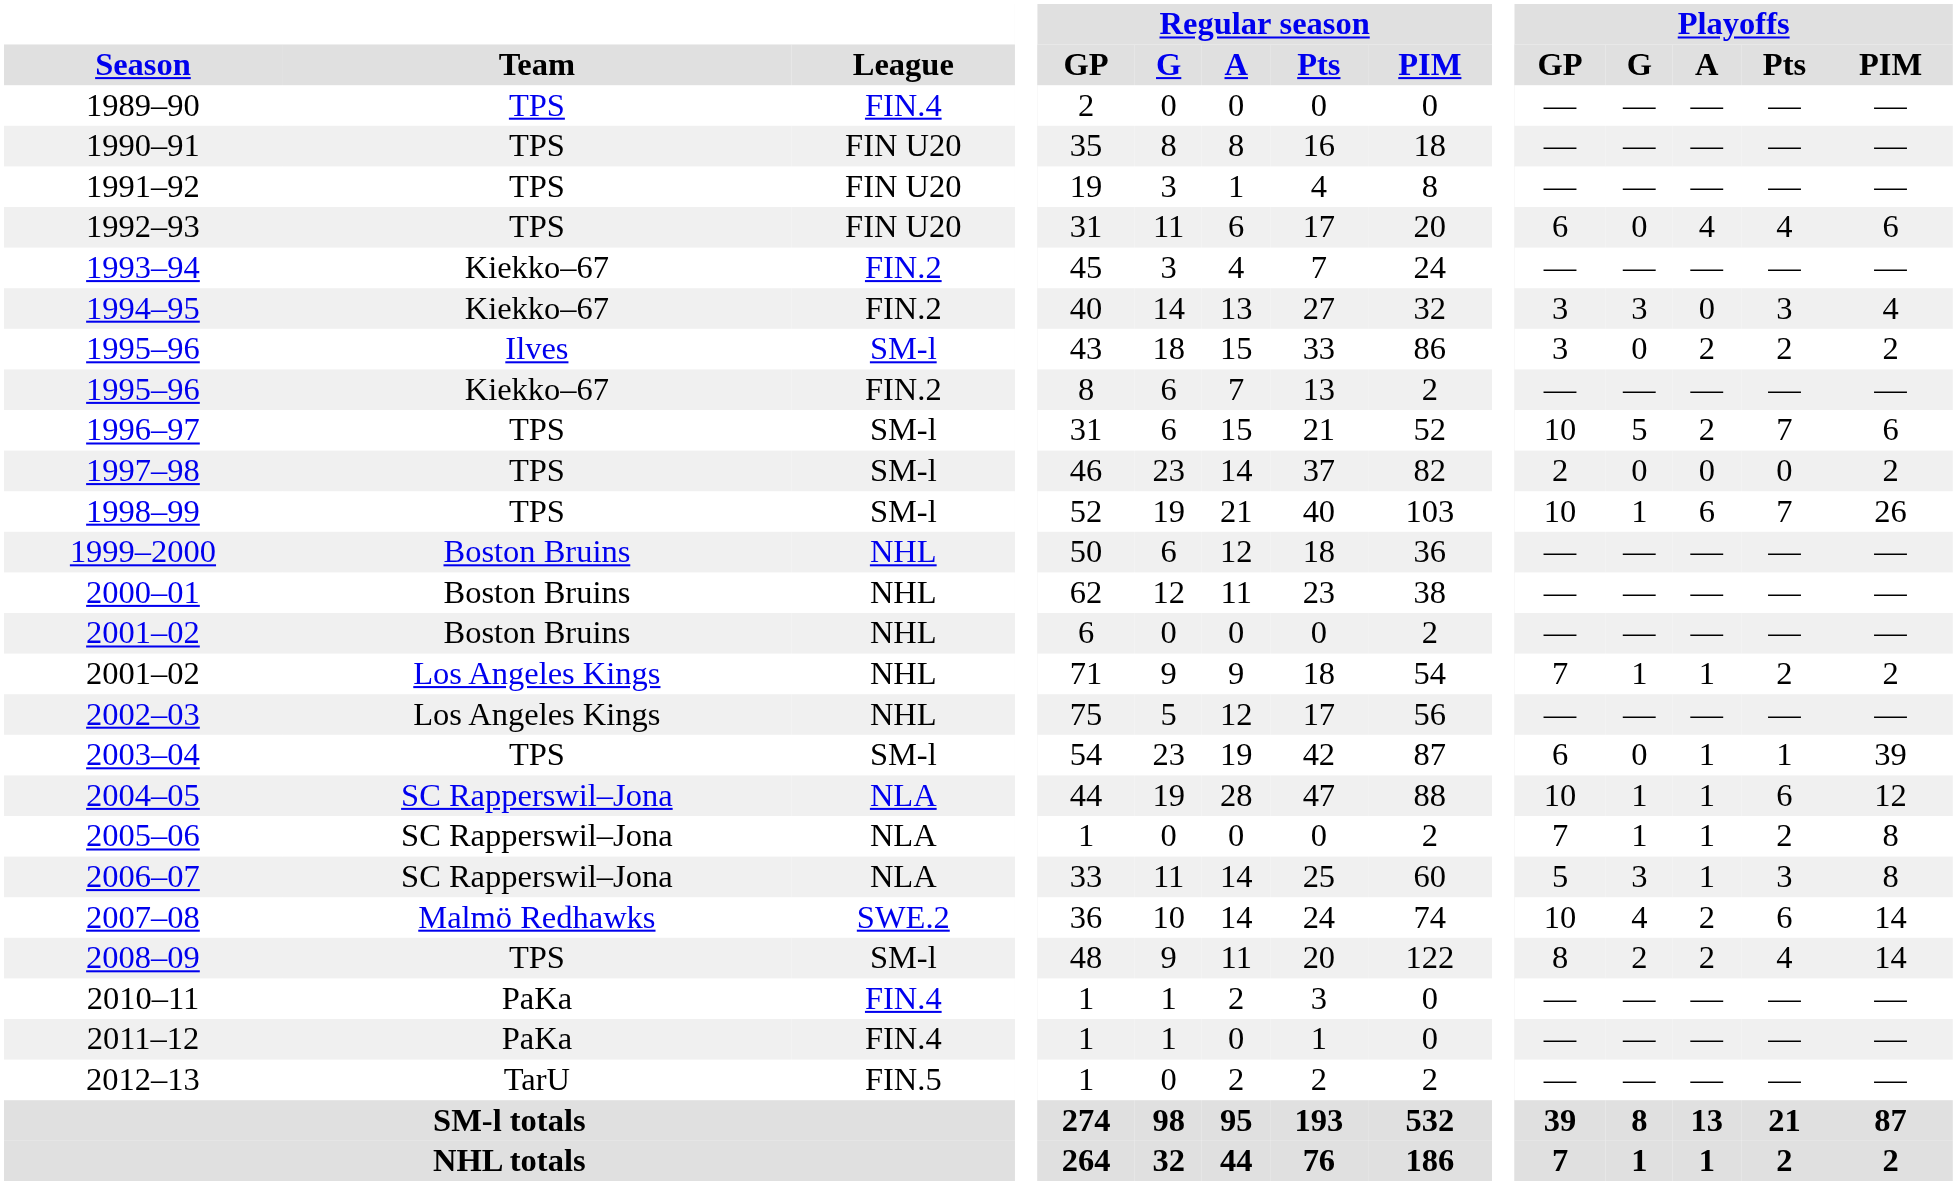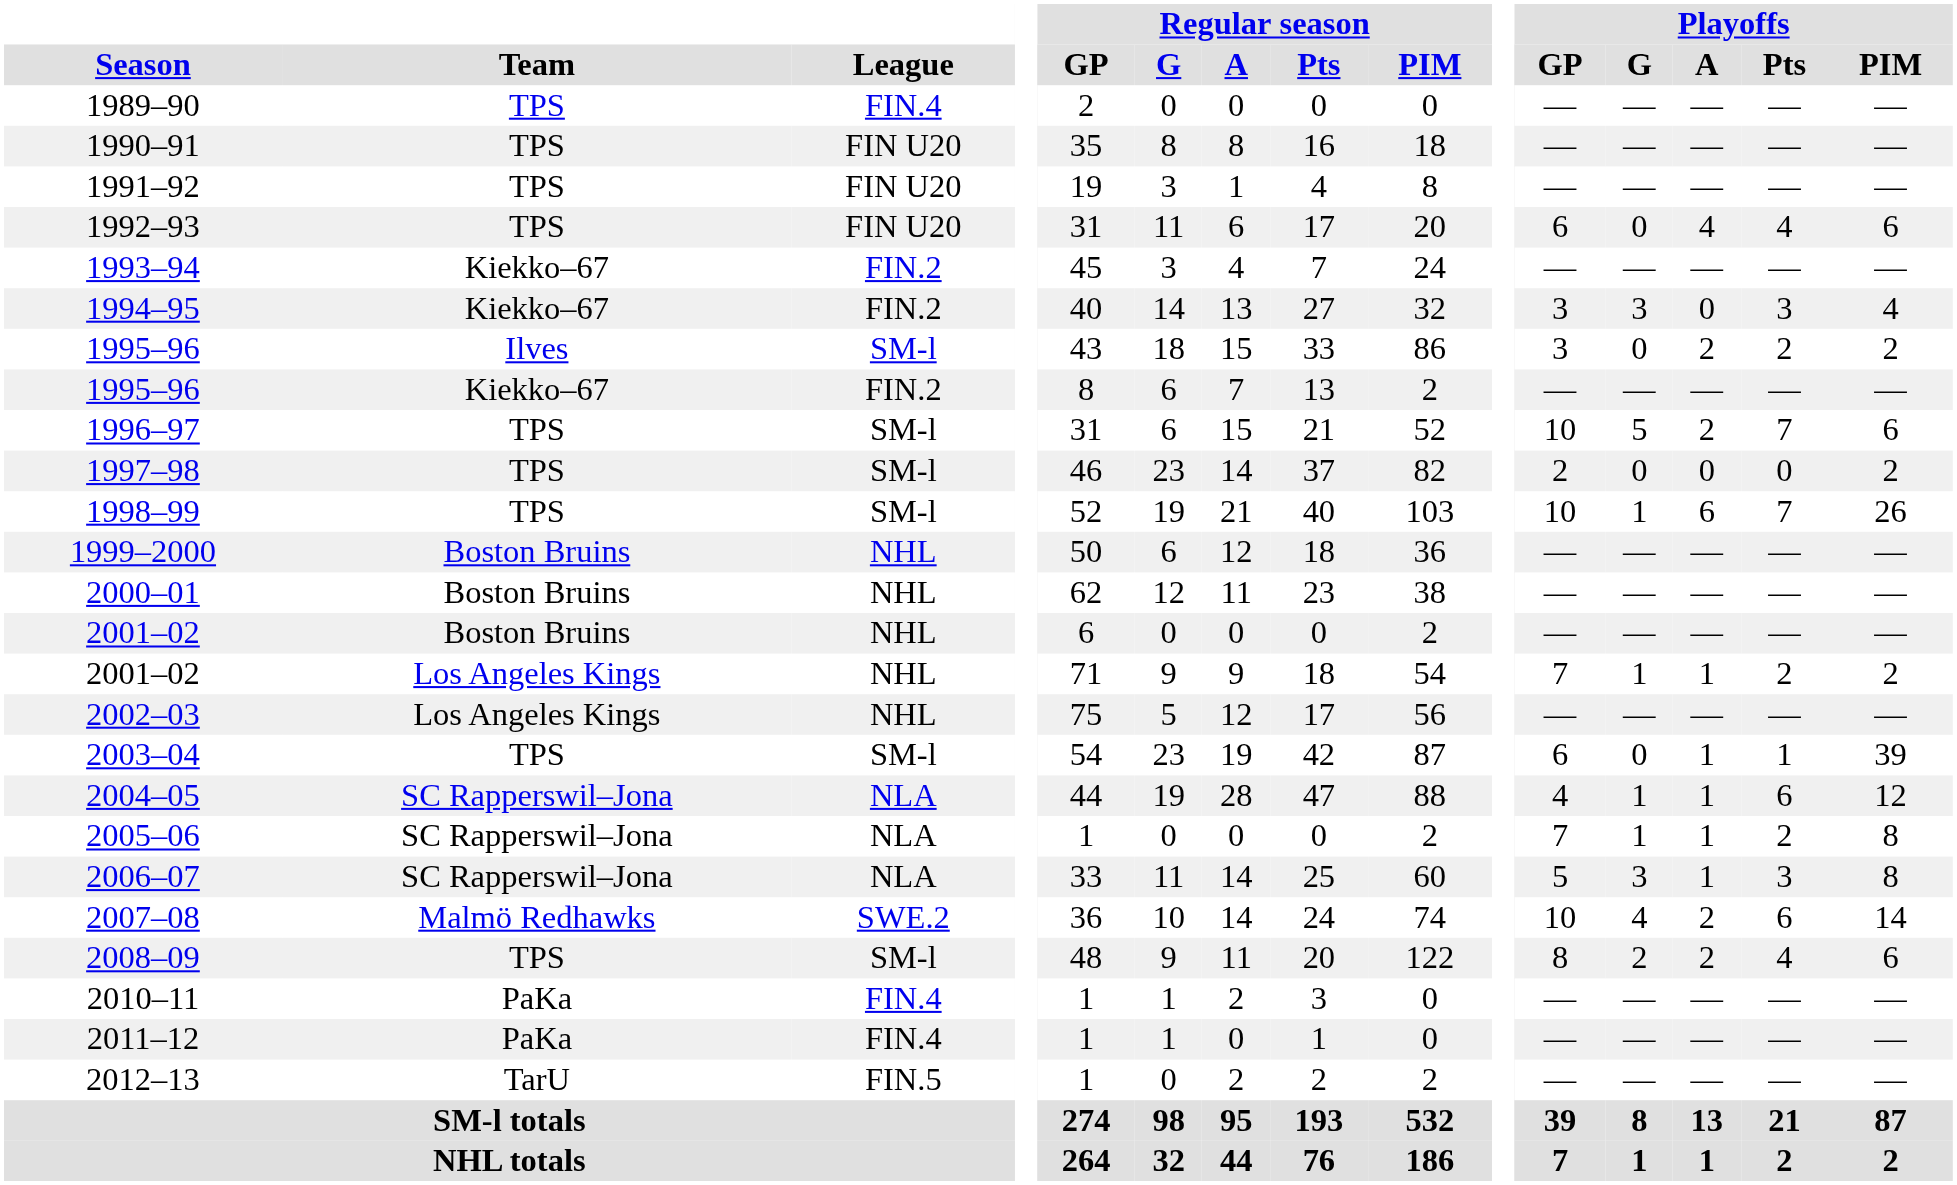 <table border="0" cellpadding="1" cellspacing="0" style="text-align:center; width:60em">
 <tr bgcolor="#e0e0e0">
 <th colspan="3" bgcolor="#ffffff"> </th>
 <th rowspan="99" bgcolor="#ffffff"> </th>
 <th colspan="5"><a href='#'>Regular season</a></th>
 <th rowspan="99" bgcolor="#ffffff"> </th>
 <th colspan="5"><a href='#'>Playoffs</a></th>
 </tr>
 <tr bgcolor="#e0e0e0">
 <th><a href='#'>Season</a></th>
 <th>Team</th>
 <th>League</th>
 <th>GP</th>
 <th><a href='#'>G</a></th>
 <th><a href='#'>A</a></th>
 <th><a href='#'>Pts</a></th>
 <th><a href='#'>PIM</a></th>
 <th>GP</th>
 <th>G</th>
 <th>A</th>
 <th>Pts</th>
 <th>PIM</th>
 </tr>
 <tr>
 <td>1989–90</td>
 <td><a href='#'>TPS</a></td>
 <td><a href='#'>FIN.4</a></td>
 <td>2</td>
 <td>0</td>
 <td>0</td>
 <td>0</td>
 <td>0</td>
 <td>—</td>
 <td>—</td>
 <td>—</td>
 <td>—</td>
 <td>—</td>
 </tr>
 <tr bgcolor="#f0f0f0">
 <td>1990–91</td>
 <td>TPS</td>
 <td>FIN U20</td>
 <td>35</td>
 <td>8</td>
 <td>8</td>
 <td>16</td>
 <td>18</td>
 <td>—</td>
 <td>—</td>
 <td>—</td>
 <td>—</td>
 <td>—</td>
 </tr>
 <tr>
 <td>1991–92</td>
 <td>TPS</td>
 <td>FIN U20</td>
 <td>19</td>
 <td>3</td>
 <td>1</td>
 <td>4</td>
 <td>8</td>
 <td>—</td>
 <td>—</td>
 <td>—</td>
 <td>—</td>
 <td>—</td>
 </tr>
 <tr bgcolor="#f0f0f0">
 <td>1992–93</td>
 <td>TPS</td>
 <td>FIN U20</td>
 <td>31</td>
 <td>11</td>
 <td>6</td>
 <td>17</td>
 <td>20</td>
 <td>6</td>
 <td>0</td>
 <td>4</td>
 <td>4</td>
 <td>6</td>
 </tr>
 <tr>
 <td><a href='#'>1993–94</a></td>
 <td>Kiekko–67</td>
 <td><a href='#'>FIN.2</a></td>
 <td>45</td>
 <td>3</td>
 <td>4</td>
 <td>7</td>
 <td>24</td>
 <td>—</td>
 <td>—</td>
 <td>—</td>
 <td>—</td>
 <td>—</td>
 </tr>
 <tr bgcolor="#f0f0f0">
 <td><a href='#'>1994–95</a></td>
 <td>Kiekko–67</td>
 <td>FIN.2</td>
 <td>40</td>
 <td>14</td>
 <td>13</td>
 <td>27</td>
 <td>32</td>
 <td>3</td>
 <td>3</td>
 <td>0</td>
 <td>3</td>
 <td>4</td>
 </tr>
 <tr>
 <td><a href='#'>1995–96</a></td>
 <td><a href='#'>Ilves</a></td>
 <td><a href='#'>SM-l</a></td>
 <td>43</td>
 <td>18</td>
 <td>15</td>
 <td>33</td>
 <td>86</td>
 <td>3</td>
 <td>0</td>
 <td>2</td>
 <td>2</td>
 <td>2</td>
 </tr>
 <tr bgcolor="#f0f0f0">
 <td><a href='#'>1995–96</a></td>
 <td>Kiekko–67</td>
 <td>FIN.2</td>
 <td>8</td>
 <td>6</td>
 <td>7</td>
 <td>13</td>
 <td>2</td>
 <td>—</td>
 <td>—</td>
 <td>—</td>
 <td>—</td>
 <td>—</td>
 </tr>
 <tr>
 <td><a href='#'>1996–97</a></td>
 <td>TPS</td>
 <td>SM-l</td>
 <td>31</td>
 <td>6</td>
 <td>15</td>
 <td>21</td>
 <td>52</td>
 <td>10</td>
 <td>5</td>
 <td>2</td>
 <td>7</td>
 <td>6</td>
 </tr>
 <tr bgcolor="#f0f0f0">
 <td><a href='#'>1997–98</a></td>
 <td>TPS</td>
 <td>SM-l</td>
 <td>46</td>
 <td>23</td>
 <td>14</td>
 <td>37</td>
 <td>82</td>
 <td>2</td>
 <td>0</td>
 <td>0</td>
 <td>0</td>
 <td>2</td>
 </tr>
 <tr>
 <td><a href='#'>1998–99</a></td>
 <td>TPS</td>
 <td>SM-l</td>
 <td>52</td>
 <td>19</td>
 <td>21</td>
 <td>40</td>
 <td>103</td>
 <td>10</td>
 <td>1</td>
 <td>6</td>
 <td>7</td>
 <td>26</td>
 </tr>
 <tr bgcolor="#f0f0f0">
 <td><a href='#'>1999–2000</a></td>
 <td><a href='#'>Boston Bruins</a></td>
 <td><a href='#'>NHL</a></td>
 <td>50</td>
 <td>6</td>
 <td>12</td>
 <td>18</td>
 <td>36</td>
 <td>—</td>
 <td>—</td>
 <td>—</td>
 <td>—</td>
 <td>—</td>
 </tr>
 <tr>
 <td><a href='#'>2000–01</a></td>
 <td>Boston Bruins</td>
 <td>NHL</td>
 <td>62</td>
 <td>12</td>
 <td>11</td>
 <td>23</td>
 <td>38</td>
 <td>—</td>
 <td>—</td>
 <td>—</td>
 <td>—</td>
 <td>—</td>
 </tr>
 <tr bgcolor="#f0f0f0">
 <td><a href='#'>2001–02</a></td>
 <td>Boston Bruins</td>
 <td>NHL</td>
 <td>6</td>
 <td>0</td>
 <td>0</td>
 <td>0</td>
 <td>2</td>
 <td>—</td>
 <td>—</td>
 <td>—</td>
 <td>—</td>
 <td>—</td>
 </tr>
 <tr>
 <td>2001–02</td>
 <td><a href='#'>Los Angeles Kings</a></td>
 <td>NHL</td>
 <td>71</td>
 <td>9</td>
 <td>9</td>
 <td>18</td>
 <td>54</td>
 <td>7</td>
 <td>1</td>
 <td>1</td>
 <td>2</td>
 <td>2</td>
 </tr>
 <tr bgcolor="#f0f0f0">
 <td><a href='#'>2002–03</a></td>
 <td>Los Angeles Kings</td>
 <td>NHL</td>
 <td>75</td>
 <td>5</td>
 <td>12</td>
 <td>17</td>
 <td>56</td>
 <td>—</td>
 <td>—</td>
 <td>—</td>
 <td>—</td>
 <td>—</td>
 </tr>
 <tr>
 <td><a href='#'>2003–04</a></td>
 <td>TPS</td>
 <td>SM-l</td>
 <td>54</td>
 <td>23</td>
 <td>19</td>
 <td>42</td>
 <td>87</td>
 <td>6</td>
 <td>0</td>
 <td>1</td>
 <td>1</td>
 <td>39</td>
 </tr>
 <tr bgcolor="#f0f0f0">
 <td><a href='#'>2004–05</a></td>
 <td><a href='#'>SC Rapperswil–Jona</a></td>
 <td><a href='#'>NLA</a></td>
 <td>44</td>
 <td>19</td>
 <td>28</td>
 <td>47</td>
 <td>88</td>
-<td>10</td>
+<td>4</td>
 <td>1</td>
 <td>1</td>
 <td>6</td>
 <td>12</td>
 </tr>
 <tr>
 <td><a href='#'>2005–06</a></td>
 <td>SC Rapperswil–Jona</td>
 <td>NLA</td>
 <td>1</td>
 <td>0</td>
 <td>0</td>
 <td>0</td>
 <td>2</td>
 <td>7</td>
 <td>1</td>
 <td>1</td>
 <td>2</td>
 <td>8</td>
 </tr>
 <tr bgcolor="#f0f0f0">
 <td><a href='#'>2006–07</a></td>
 <td>SC Rapperswil–Jona</td>
 <td>NLA</td>
 <td>33</td>
 <td>11</td>
 <td>14</td>
 <td>25</td>
 <td>60</td>
 <td>5</td>
 <td>3</td>
 <td>1</td>
 <td>3</td>
 <td>8</td>
 </tr>
 <tr>
 <td><a href='#'>2007–08</a></td>
 <td><a href='#'>Malmö Redhawks</a></td>
 <td><a href='#'>SWE.2</a></td>
 <td>36</td>
 <td>10</td>
 <td>14</td>
 <td>24</td>
 <td>74</td>
 <td>10</td>
 <td>4</td>
 <td>2</td>
 <td>6</td>
 <td>14</td>
 </tr>
 <tr bgcolor="#f0f0f0">
 <td><a href='#'>2008–09</a></td>
 <td>TPS</td>
 <td>SM-l</td>
 <td>48</td>
 <td>9</td>
 <td>11</td>
 <td>20</td>
 <td>122</td>
 <td>8</td>
 <td>2</td>
 <td>2</td>
 <td>4</td>
-<td>14</td>
+<td>6</td>
 </tr>
 <tr>
 <td>2010–11</td>
 <td>PaKa</td>
 <td><a href='#'>FIN.4</a></td>
 <td>1</td>
 <td>1</td>
 <td>2</td>
 <td>3</td>
 <td>0</td>
 <td>—</td>
 <td>—</td>
 <td>—</td>
 <td>—</td>
 <td>—</td>
 </tr>
 <tr bgcolor="#f0f0f0">
 <td>2011–12</td>
 <td>PaKa</td>
 <td>FIN.4</td>
 <td>1</td>
 <td>1</td>
 <td>0</td>
 <td>1</td>
 <td>0</td>
 <td>—</td>
 <td>—</td>
 <td>—</td>
 <td>—</td>
 <td>—</td>
 </tr>
 <tr>
 <td>2012–13</td>
 <td>TarU</td>
 <td>FIN.5</td>
 <td>1</td>
 <td>0</td>
 <td>2</td>
 <td>2</td>
 <td>2</td>
 <td>—</td>
 <td>—</td>
 <td>—</td>
 <td>—</td>
 <td>—</td>
 </tr>
 <tr bgcolor="#e0e0e0">
 <th colspan="3">SM-l totals</th>
 <th>274</th>
 <th>98</th>
 <th>95</th>
 <th>193</th>
 <th>532</th>
 <th>39</th>
 <th>8</th>
 <th>13</th>
 <th>21</th>
 <th>87</th>
 </tr>
 <tr bgcolor="#e0e0e0">
 <th colspan="3">NHL totals</th>
 <th>264</th>
 <th>32</th>
 <th>44</th>
 <th>76</th>
 <th>186</th>
 <th>7</th>
 <th>1</th>
 <th>1</th>
 <th>2</th>
 <th>2</th>
 </tr>
 </table>
